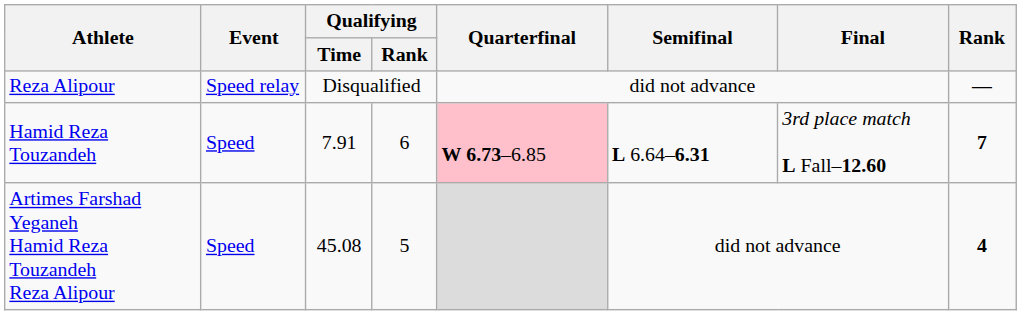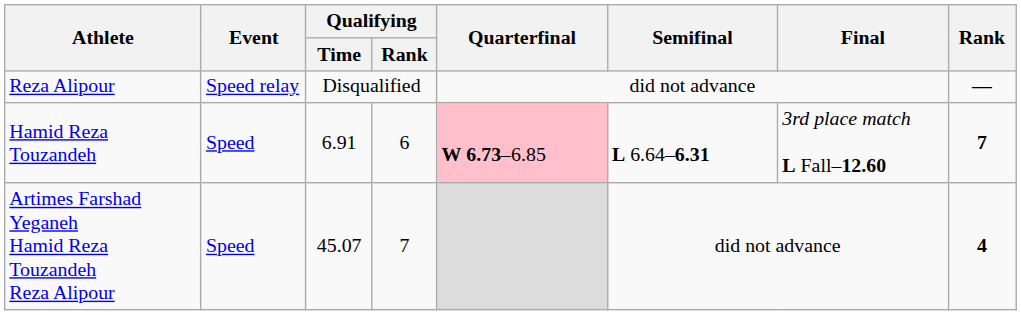 <table class="wikitable" width="83%" style="text-align:center; font-size:90%">
 <tr>
 <th rowspan="2" width="15%">Athlete</th>
 <th rowspan="2" width="8%">Event</th>
 <th colspan="2" width="10%">Qualifying</th>
 <th rowspan="2" width="13%">Quarterfinal</th>
 <th rowspan="2" width="13%">Semifinal</th>
 <th rowspan="2" width="13%">Final</th>
 <th rowspan="2" width="4%">Rank</th>
 </tr>
 <tr>
 <th width="4%">Time</th>
 <th width="3%">Rank</th>
 </tr>
 <tr>
 <td align=left><a href='#'>Reza Alipour</a></td>
 <td align=left><a href='#'>Speed relay</a></td>
 <td colspan=2>Disqualified</td>
 <td colspan=3>did not advance</td>
 <td><strong>—</strong></td>
 </tr>
 <tr>
 <td align=left><a href='#'>Hamid Reza Touzandeh</a></td>
 <td align=left><a href='#'>Speed</a></td>
-<td>7.91</td>
+<td>6.91</td>
 <td>6 <strong></strong></td>
 <td align=left style="background: pink;"><br><strong>W</strong> <strong>6.73</strong>–6.85</td>
 <td align=left><br><strong>L</strong> 6.64–<strong>6.31</strong></td>
 <td align=left><em>3rd place match</em><br><br><strong>L</strong> Fall–<strong>12.60</strong></td>
 <td><strong>7</strong></td>
 </tr>
 <tr>
 <td align=left><a href='#'>Artimes Farshad Yeganeh</a><br><a href='#'>Hamid Reza Touzandeh</a><br><a href='#'>Reza Alipour</a></td>
 <td align=left><a href='#'>Speed</a></td>
-<td>45.08</td>
-<td>5</td>
+<td>45.07</td>
+<td>7</td>
 <td bgcolor=#DCDCDC></td>
 <td colspan=2>did not advance</td>
 <td><strong>4</strong></td>
 </tr>
 </table>
